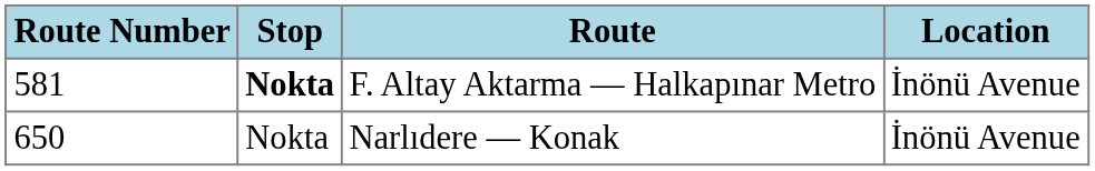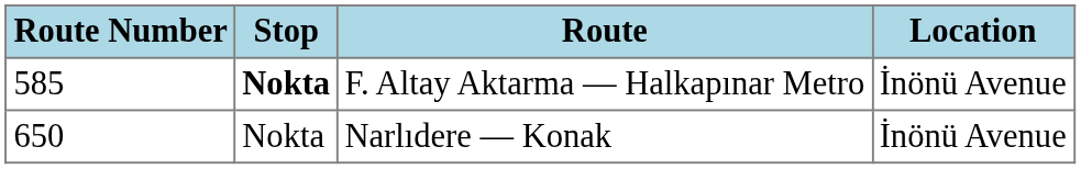 <table class="toccolours" border="1" cellpadding="3" style="margin: 1em auto; border-collapse:collapse;">
 <tr style="background:lightblue;">
 <th>Route Number</th>
 <th>Stop</th>
 <th>Route</th>
 <th>Location</th>
 </tr>
 <tr>
-<td>581</td>
+<td>585</td>
 <td><strong>Nokta</strong></td>
 <td>F. Altay Aktarma — Halkapınar Metro</td>
 <td>İnönü Avenue</td>
 </tr>
 <tr>
 <td>650</td>
 <td>Nokta</td>
 <td>Narlıdere — Konak</td>
 <td>İnönü Avenue</td>
 </tr>
 </table>
